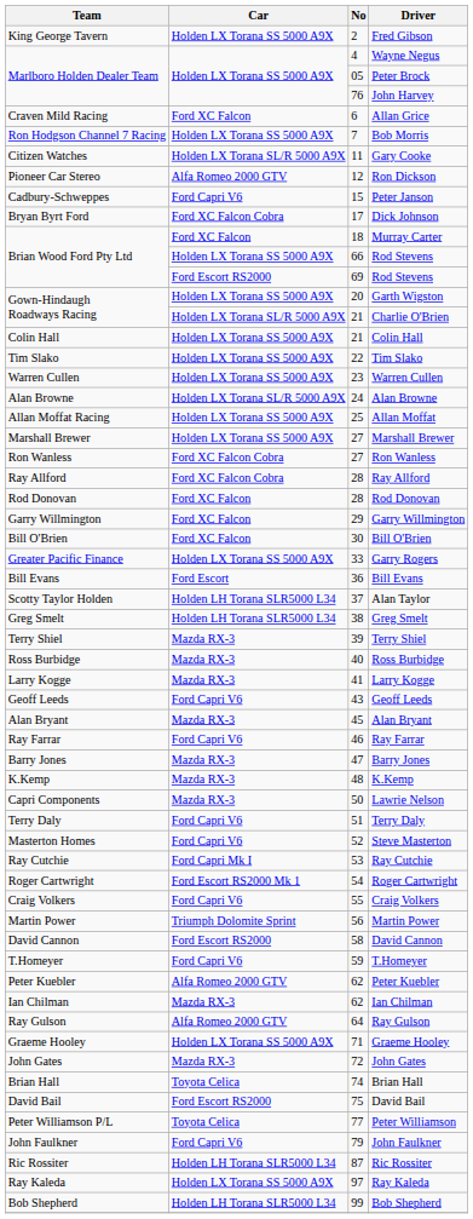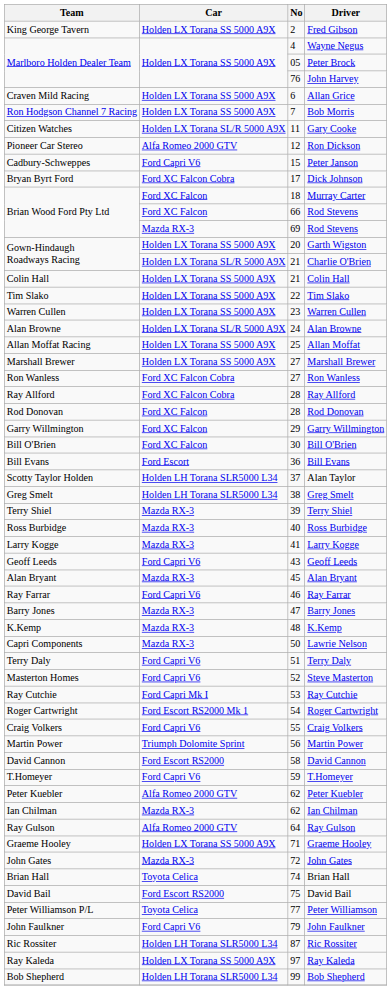 <table class="wikitable" style="font-size: 90%">
 <tr>
 <th>Team</th>
 <th>Car</th>
 <th>No</th>
 <th>Driver</th>
 </tr>
 <tr>
 <td>King George Tavern</td>
 <td><a href='#'>Holden LX Torana SS 5000 A9X</a></td>
 <td>2</td>
 <td> <a href='#'>Fred Gibson</a></td>
 </tr>
 <tr>
 <td rowspan=3><a href='#'>Marlboro Holden Dealer Team</a></td>
 <td rowspan=3><a href='#'>Holden LX Torana SS 5000 A9X</a></td>
 <td>4</td>
 <td> <a href='#'>Wayne Negus</a></td>
 </tr>
 <tr>
 <td>05</td>
 <td> <a href='#'>Peter Brock</a></td>
 </tr>
 <tr>
 <td>76</td>
 <td> <a href='#'>John Harvey</a></td>
 </tr>
 <tr>
 <td>Craven Mild Racing</td>
-<td><a href='#'>Ford XC Falcon</a></td>
+<td><a href='#'>Holden LX Torana SS 5000 A9X</a></td>
 <td>6</td>
 <td> <a href='#'>Allan Grice</a></td>
 </tr>
 <tr>
 <td><a href='#'>Ron Hodgson Channel 7 Racing</a></td>
 <td><a href='#'>Holden LX Torana SS 5000 A9X</a></td>
 <td>7</td>
 <td> <a href='#'>Bob Morris</a></td>
 </tr>
 <tr>
 <td>Citizen Watches</td>
 <td><a href='#'>Holden LX Torana SL/R 5000 A9X</a></td>
 <td>11</td>
 <td> <a href='#'>Gary Cooke</a></td>
 </tr>
 <tr>
 <td>Pioneer Car Stereo</td>
 <td><a href='#'>Alfa Romeo 2000 GTV</a></td>
 <td>12</td>
 <td> <a href='#'>Ron Dickson</a></td>
 </tr>
 <tr>
 <td>Cadbury-Schweppes</td>
 <td><a href='#'>Ford Capri V6</a></td>
 <td>15</td>
 <td> <a href='#'>Peter Janson</a></td>
 </tr>
 <tr>
 <td>Bryan Byrt Ford</td>
 <td><a href='#'>Ford XC Falcon Cobra</a></td>
 <td>17</td>
 <td> <a href='#'>Dick Johnson</a></td>
 </tr>
 <tr>
 <td rowspan=3>Brian Wood Ford Pty Ltd</td>
 <td><a href='#'>Ford XC Falcon</a></td>
 <td>18</td>
 <td> <a href='#'>Murray Carter</a></td>
 </tr>
 <tr>
-<td><a href='#'>Holden LX Torana SS 5000 A9X</a></td>
+<td><a href='#'>Ford XC Falcon</a></td>
 <td>66</td>
 <td> <a href='#'>Rod Stevens</a></td>
 </tr>
 <tr>
-<td><a href='#'>Ford Escort RS2000</a></td>
+<td><a href='#'>Mazda RX-3</a></td>
 <td>69</td>
 <td><a href='#'>Rod Stevens</a></td>
 </tr>
 <tr>
 <td rowspan=2>Gown-Hindaugh<br> Roadways Racing</td>
 <td><a href='#'>Holden LX Torana SS 5000 A9X</a></td>
 <td>20</td>
 <td> <a href='#'>Garth Wigston</a></td>
 </tr>
 <tr>
 <td><a href='#'>Holden LX Torana SL/R 5000 A9X</a></td>
 <td>21</td>
 <td> <a href='#'>Charlie O'Brien</a></td>
 </tr>
 <tr>
 <td>Colin Hall</td>
 <td><a href='#'>Holden LX Torana SS 5000 A9X</a></td>
 <td>21</td>
 <td> <a href='#'>Colin Hall</a></td>
 </tr>
 <tr>
 <td>Tim Slako</td>
 <td><a href='#'>Holden LX Torana SS 5000 A9X</a></td>
 <td>22</td>
 <td> <a href='#'>Tim Slako</a></td>
 </tr>
 <tr>
 <td>Warren Cullen</td>
 <td><a href='#'>Holden LX Torana SS 5000 A9X</a></td>
 <td>23</td>
 <td><a href='#'>Warren Cullen</a></td>
 </tr>
 <tr>
 <td>Alan Browne</td>
 <td><a href='#'>Holden LX Torana SL/R 5000 A9X</a></td>
 <td>24</td>
 <td> <a href='#'>Alan Browne</a></td>
 </tr>
 <tr>
 <td>Allan Moffat Racing</td>
 <td><a href='#'>Holden LX Torana SS 5000 A9X</a></td>
 <td>25</td>
 <td> <a href='#'>Allan Moffat</a></td>
 </tr>
 <tr>
 <td>Marshall Brewer</td>
 <td><a href='#'>Holden LX Torana SS 5000 A9X</a></td>
 <td>27</td>
 <td> <a href='#'>Marshall Brewer</a></td>
 </tr>
 <tr>
 <td>Ron Wanless</td>
 <td><a href='#'>Ford XC Falcon Cobra</a></td>
 <td>27</td>
 <td> <a href='#'>Ron Wanless</a></td>
 </tr>
 <tr>
 <td>Ray Allford</td>
 <td><a href='#'>Ford XC Falcon Cobra</a></td>
 <td>28</td>
 <td><a href='#'>Ray Allford</a></td>
 </tr>
 <tr>
 <td>Rod Donovan</td>
 <td><a href='#'>Ford XC Falcon</a></td>
 <td>28</td>
 <td><a href='#'>Rod Donovan</a></td>
 </tr>
 <tr>
 <td>Garry Willmington</td>
 <td><a href='#'>Ford XC Falcon</a></td>
 <td>29</td>
 <td> <a href='#'>Garry Willmington</a></td>
 </tr>
 <tr>
 <td>Bill O'Brien</td>
 <td><a href='#'>Ford XC Falcon</a></td>
 <td>30</td>
 <td> <a href='#'>Bill O'Brien</a></td>
-</tr>
-<tr>
-<td><a href='#'>Greater Pacific Finance</a></td>
-<td><a href='#'>Holden LX Torana SS 5000 A9X</a></td>
-<td>33</td>
-<td> <a href='#'>Garry Rogers</a></td>
 </tr>
 <tr>
 <td>Bill Evans</td>
 <td><a href='#'>Ford Escort</a></td>
 <td>36</td>
 <td> <a href='#'>Bill Evans</a></td>
 </tr>
 <tr>
 <td>Scotty Taylor Holden</td>
 <td><a href='#'>Holden LH Torana SLR5000 L34</a></td>
 <td>37</td>
 <td>Alan Taylor</td>
 </tr>
 <tr>
 <td>Greg Smelt</td>
 <td><a href='#'>Holden LH Torana SLR5000 L34</a></td>
 <td>38</td>
 <td><a href='#'>Greg Smelt</a></td>
 </tr>
 <tr>
 <td>Terry Shiel</td>
 <td><a href='#'>Mazda RX-3</a></td>
 <td>39</td>
 <td> <a href='#'>Terry Shiel</a></td>
 </tr>
 <tr>
 <td>Ross Burbidge</td>
 <td><a href='#'>Mazda RX-3</a></td>
 <td>40</td>
 <td> <a href='#'>Ross Burbidge</a></td>
 </tr>
 <tr>
 <td>Larry Kogge</td>
 <td><a href='#'>Mazda RX-3</a></td>
 <td>41</td>
 <td><a href='#'>Larry Kogge</a></td>
 </tr>
 <tr>
 <td>Geoff Leeds</td>
 <td><a href='#'>Ford Capri V6</a></td>
 <td>43</td>
 <td> <a href='#'>Geoff Leeds</a></td>
 </tr>
 <tr>
 <td>Alan Bryant</td>
 <td><a href='#'>Mazda RX-3</a></td>
 <td>45</td>
 <td><a href='#'>Alan Bryant</a></td>
 </tr>
 <tr>
 <td>Ray Farrar</td>
 <td><a href='#'>Ford Capri V6</a></td>
 <td>46</td>
 <td><a href='#'>Ray Farrar</a></td>
 </tr>
 <tr>
 <td>Barry Jones</td>
 <td><a href='#'>Mazda RX-3</a></td>
 <td>47</td>
 <td> <a href='#'>Barry Jones</a></td>
 </tr>
 <tr>
 <td>K.Kemp</td>
 <td><a href='#'>Mazda RX-3</a></td>
 <td>48</td>
 <td><a href='#'>K.Kemp</a></td>
 </tr>
 <tr>
 <td>Capri Components</td>
 <td><a href='#'>Mazda RX-3</a></td>
 <td>50</td>
 <td> <a href='#'>Lawrie Nelson</a></td>
 </tr>
 <tr>
 <td>Terry Daly</td>
 <td><a href='#'>Ford Capri V6</a></td>
 <td>51</td>
 <td><a href='#'>Terry Daly</a></td>
 </tr>
 <tr>
 <td>Masterton Homes</td>
 <td><a href='#'>Ford Capri V6</a></td>
 <td>52</td>
 <td> <a href='#'>Steve Masterton</a></td>
 </tr>
 <tr>
 <td>Ray Cutchie</td>
 <td><a href='#'>Ford Capri Mk I</a></td>
 <td>53</td>
 <td> <a href='#'>Ray Cutchie</a></td>
 </tr>
 <tr>
 <td>Roger Cartwright</td>
 <td><a href='#'>Ford Escort RS2000 Mk 1</a></td>
 <td>54</td>
 <td> <a href='#'>Roger Cartwright</a></td>
 </tr>
 <tr>
 <td>Craig Volkers</td>
 <td><a href='#'>Ford Capri V6</a></td>
 <td>55</td>
 <td> <a href='#'>Craig Volkers</a></td>
 </tr>
 <tr>
 <td>Martin Power</td>
 <td><a href='#'>Triumph Dolomite Sprint</a></td>
 <td>56</td>
 <td> <a href='#'>Martin Power</a></td>
 </tr>
 <tr>
 <td>David Cannon</td>
 <td><a href='#'>Ford Escort RS2000</a></td>
 <td>58</td>
 <td> <a href='#'>David Cannon</a></td>
 </tr>
 <tr>
 <td>T.Homeyer</td>
 <td><a href='#'>Ford Capri V6</a></td>
 <td>59</td>
 <td><a href='#'>T.Homeyer</a></td>
 </tr>
 <tr>
 <td>Peter Kuebler</td>
 <td><a href='#'>Alfa Romeo 2000 GTV</a></td>
 <td>62</td>
 <td> <a href='#'>Peter Kuebler</a></td>
 </tr>
 <tr>
 <td>Ian Chilman</td>
 <td><a href='#'>Mazda RX-3</a></td>
 <td>62</td>
 <td> <a href='#'>Ian Chilman</a></td>
 </tr>
 <tr>
 <td>Ray Gulson</td>
 <td><a href='#'>Alfa Romeo 2000 GTV</a></td>
 <td>64</td>
 <td> <a href='#'>Ray Gulson</a></td>
 </tr>
 <tr>
 <td>Graeme Hooley</td>
 <td><a href='#'>Holden LX Torana SS 5000 A9X</a></td>
 <td>71</td>
 <td><a href='#'>Graeme Hooley</a></td>
 </tr>
 <tr>
 <td>John Gates</td>
 <td><a href='#'>Mazda RX-3</a></td>
 <td>72</td>
 <td><a href='#'>John Gates</a></td>
 </tr>
 <tr>
 <td>Brian Hall</td>
 <td><a href='#'>Toyota Celica</a></td>
 <td>74</td>
 <td> Brian Hall</td>
 </tr>
 <tr>
 <td>David Bail</td>
 <td><a href='#'>Ford Escort RS2000</a></td>
 <td>75</td>
 <td> David Bail</td>
 </tr>
 <tr>
 <td>Peter Williamson P/L</td>
 <td><a href='#'>Toyota Celica</a></td>
 <td>77</td>
 <td> <a href='#'>Peter Williamson</a></td>
 </tr>
 <tr>
 <td>John Faulkner</td>
 <td><a href='#'>Ford Capri V6</a></td>
 <td>79</td>
 <td><a href='#'>John Faulkner</a></td>
 </tr>
 <tr>
 <td>Ric Rossiter</td>
 <td><a href='#'>Holden LH Torana SLR5000 L34</a></td>
 <td>87</td>
 <td><a href='#'>Ric Rossiter</a></td>
 </tr>
 <tr>
 <td>Ray Kaleda</td>
 <td><a href='#'>Holden LX Torana SS 5000 A9X</a></td>
 <td>97</td>
 <td><a href='#'>Ray Kaleda</a></td>
 </tr>
 <tr>
 <td>Bob Shepherd</td>
 <td><a href='#'>Holden LH Torana SLR5000 L34</a></td>
 <td>99</td>
 <td><a href='#'>Bob Shepherd</a></td>
 </tr>
 <tr>
 </tr>
 </table>
